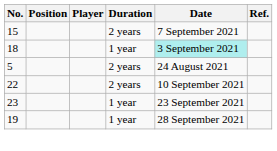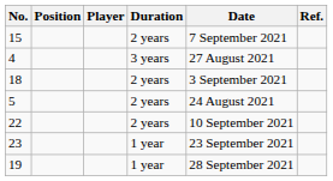 <table class="wikitable">
 <tr>
 <th scope="col">No.</th>
 <th scope="col">Position</th>
 <th scope="col">Player</th>
 <th scope="col">Duration</th>
 <th scope="col">Date</th>
 <th scope="col">Ref.</th>
 </tr>
 <tr>
 <td>15</td>
 <td></td>
 <td align="left"></td>
 <td>2 years</td>
 <td>7 September 2021</td>
 <td></td>
 </tr>
 <tr>
+<td>4</td>
+<td></td>
+<td align="left"></td>
+<td>3 years</td>
+<td>27 August 2021</td>
+<td></td>
+</tr>
+<tr>
 <td>18</td>
 <td></td>
 <td align="left"></td>
-<td>1 year</td>
-<td style="background: paleturquoise;">3 September 2021</td>
+<td>2 years</td>
+<td>3 September 2021</td>
 <td></td>
 </tr>
 <tr>
 <td>5</td>
 <td></td>
 <td align="left"></td>
 <td>2 years</td>
 <td>24 August 2021</td>
 <td></td>
 </tr>
 <tr>
 <td>22</td>
 <td></td>
 <td align="left"></td>
 <td>2 years</td>
 <td>10 September 2021</td>
 <td></td>
 </tr>
 <tr>
 <td>23</td>
 <td></td>
 <td align="left"></td>
 <td>1 year</td>
 <td>23 September 2021</td>
 <td></td>
 </tr>
 <tr>
 <td>19</td>
 <td></td>
 <td align="left"></td>
 <td>1 year</td>
 <td>28 September 2021</td>
 <td></td>
 </tr>
 </table>
